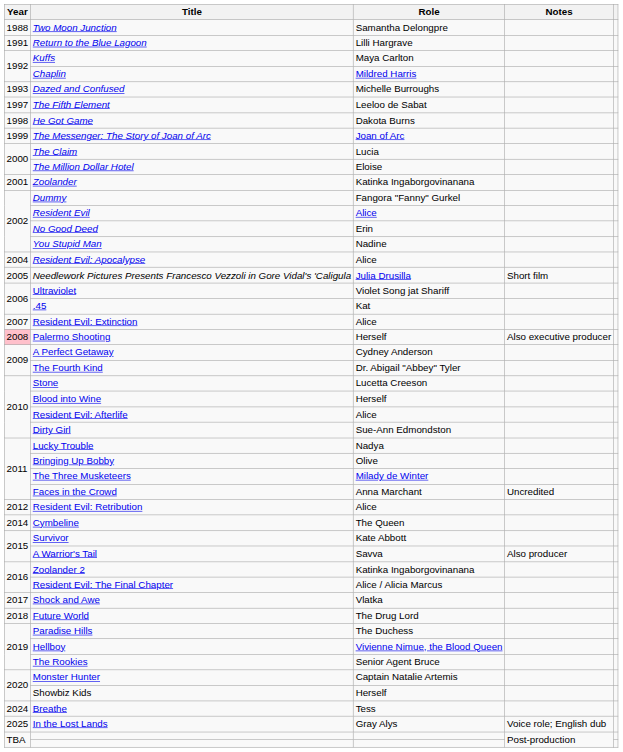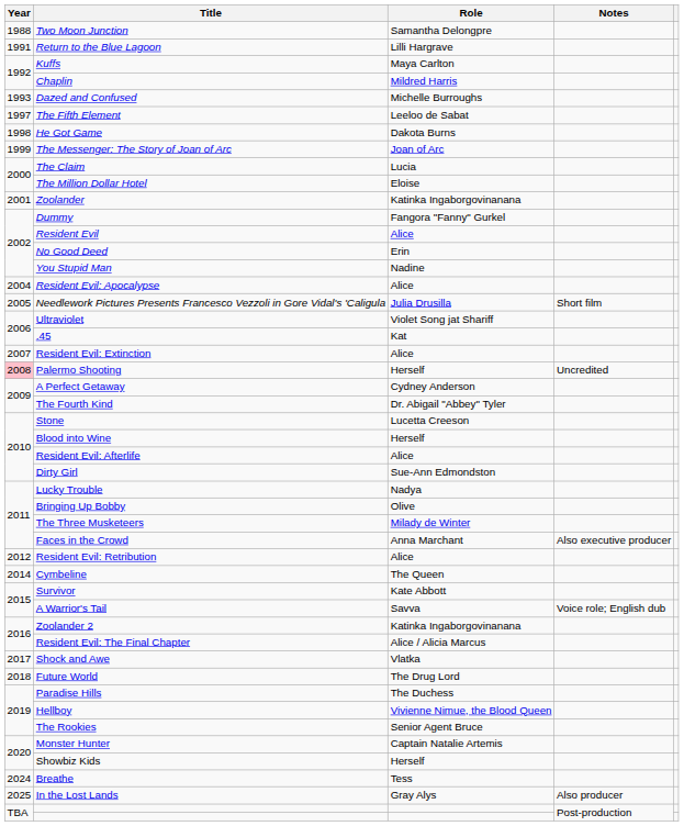 <table class="wikitable sortable">
 <tr>
 <th scope="col">Year</th>
 <th scope="col">Title</th>
 <th scope="col">Role</th>
 <th scope="col" class="unsortable">Notes</th>
 <th scope="col" class="unsortable"></th>
 </tr>
 <tr>
 <td>1988</td>
 <td><em><a href='#'>Two Moon Junction</a></em></td>
 <td>Samantha Delongpre</td>
 <td></td>
 <td></td>
 </tr>
 <tr>
 <td>1991</td>
 <td><em><a href='#'>Return to the Blue Lagoon</a></em></td>
 <td>Lilli Hargrave</td>
 <td></td>
 <td style="text-align:center;"></td>
 </tr>
 <tr>
 <td rowspan="2">1992</td>
 <td><em><a href='#'>Kuffs</a></em></td>
 <td>Maya Carlton</td>
 <td></td>
 <td></td>
 </tr>
 <tr>
 <td><em><a href='#'>Chaplin</a></em></td>
 <td><a href='#'>Mildred Harris</a></td>
 <td></td>
 <td></td>
 </tr>
 <tr>
 <td>1993</td>
 <td><em><a href='#'>Dazed and Confused</a></em></td>
 <td>Michelle Burroughs</td>
 <td></td>
 <td></td>
 </tr>
 <tr>
 <td>1997</td>
 <td><em><a href='#'>The Fifth Element</a></em></td>
 <td>Leeloo de Sabat</td>
 <td></td>
 <td style="text-align:center;"></td>
 </tr>
 <tr>
 <td>1998</td>
 <td><em><a href='#'>He Got Game</a></em></td>
 <td>Dakota Burns</td>
 <td></td>
 <td style="text-align:center;"></td>
 </tr>
 <tr>
 <td>1999</td>
 <td><em><a href='#'>The Messenger: The Story of Joan of Arc</a></em></td>
 <td><a href='#'>Joan of Arc</a></td>
 <td></td>
 <td></td>
 </tr>
 <tr>
 <td rowspan="2">2000</td>
 <td><em><a href='#'>The Claim</a></em></td>
 <td>Lucia</td>
 <td></td>
 <td></td>
 </tr>
 <tr>
 <td><em><a href='#'>The Million Dollar Hotel</a></em></td>
 <td>Eloise</td>
 <td></td>
 <td></td>
 </tr>
 <tr>
 <td>2001</td>
 <td><em><a href='#'>Zoolander</a></em></td>
 <td>Katinka Ingaborgovinanana</td>
 <td></td>
 <td style="text-align:center;"></td>
 </tr>
 <tr>
 <td rowspan="4">2002</td>
 <td><em><a href='#'>Dummy</a></em></td>
 <td>Fangora "Fanny" Gurkel</td>
 <td></td>
 <td></td>
 </tr>
 <tr>
 <td><em><a href='#'>Resident Evil</a></em></td>
 <td><a href='#'>Alice</a></td>
 <td></td>
 <td></td>
 </tr>
 <tr>
 <td><em><a href='#'>No Good Deed</a></em></td>
 <td>Erin</td>
 <td></td>
 <td></td>
 </tr>
 <tr>
 <td><em><a href='#'>You Stupid Man</a></em></td>
 <td>Nadine</td>
 <td></td>
 <td></td>
 </tr>
 <tr>
 <td>2004</td>
 <td><em><a href='#'>Resident Evil: Apocalypse</a></em></td>
 <td>Alice</td>
 <td></td>
 <td></td>
 </tr>
 <tr>
 <td>2005</td>
 <td><em>Needlework Pictures Presents Francesco Vezzoli in Gore Vidal's 'Caligula<strong></td>
 <td><a href='#'>Julia Drusilla</a></td>
 <td>Short film</td>
 <td></td>
 </tr>
 <tr>
 <td rowspan="2">2006</td>
 <td></em><a href='#'>Ultraviolet</a><em></td>
 <td>Violet Song jat Shariff</td>
 <td></td>
 <td style="text-align:center;"></td>
 </tr>
 <tr>
 <td></em><a href='#'>.45</a><em></td>
 <td>Kat</td>
 <td></td>
 <td></td>
 </tr>
 <tr>
 <td>2007</td>
 <td></em><a href='#'>Resident Evil: Extinction</a><em></td>
 <td>Alice</td>
 <td></td>
 <td style="text-align:center;"></td>
 </tr>
 <tr>
 <td style="background: pink;">2008</td>
 <td></em><a href='#'>Palermo Shooting</a><em></td>
 <td>Herself</td>
-<td>Also executive producer</td>
+<td>Uncredited</td>
 <td></td>
 </tr>
 <tr>
 <td rowspan="2">2009</td>
 <td></em><a href='#'>A Perfect Getaway</a><em></td>
 <td>Cydney Anderson</td>
 <td></td>
 <td style="text-align:center;"></td>
 </tr>
 <tr>
 <td></em><a href='#'>The Fourth Kind</a><em></td>
 <td>Dr. Abigail "Abbey" Tyler</td>
 <td></td>
 <td style="text-align:center;"></td>
 </tr>
 <tr>
 <td rowspan="4">2010</td>
 <td></em><a href='#'>Stone</a><em></td>
 <td>Lucetta Creeson</td>
 <td></td>
 <td></td>
 </tr>
 <tr>
 <td></em><a href='#'>Blood into Wine</a><em></td>
 <td>Herself</td>
 <td></td>
 <td></td>
 </tr>
 <tr>
 <td></em><a href='#'>Resident Evil: Afterlife</a><em></td>
 <td>Alice</td>
 <td></td>
 <td style="text-align:center;"></td>
 </tr>
 <tr>
 <td></em><a href='#'>Dirty Girl</a><em></td>
 <td>Sue-Ann Edmondston</td>
 <td></td>
 <td style="text-align:center;"></td>
 </tr>
 <tr>
 <td rowspan="4">2011</td>
 <td></em><a href='#'>Lucky Trouble</a><em></td>
 <td>Nadya</td>
 <td></td>
 <td></td>
 </tr>
 <tr>
 <td></em><a href='#'>Bringing Up Bobby</a><em></td>
 <td>Olive</td>
 <td></td>
 <td style="text-align:center;"></td>
 </tr>
 <tr>
 <td></em><a href='#'>The Three Musketeers</a><em></td>
 <td><a href='#'>Milady de Winter</a></td>
 <td></td>
 <td style="text-align:center;"></td>
 </tr>
 <tr>
 <td></em><a href='#'>Faces in the Crowd</a><em></td>
 <td>Anna Marchant</td>
-<td>Uncredited</td>
+<td>Also executive producer</td>
 <td style="text-align:center;"></td>
 </tr>
 <tr>
 <td>2012</td>
 <td></em><a href='#'>Resident Evil: Retribution</a><em></td>
 <td>Alice</td>
 <td></td>
 <td style="text-align:center;"></td>
 </tr>
 <tr>
 <td>2014</td>
 <td></em><a href='#'>Cymbeline</a><em></td>
 <td>The Queen</td>
 <td></td>
 <td style="text-align:center;"></td>
 </tr>
 <tr>
 <td rowspan="2">2015</td>
 <td></em><a href='#'>Survivor</a><em></td>
 <td>Kate Abbott</td>
 <td></td>
 <td style="text-align:center;"></td>
 </tr>
 <tr>
 <td></em><a href='#'>A Warrior's Tail</a><em></td>
 <td>Savva</td>
-<td>Also producer</td>
+<td>Voice role; English dub</td>
 <td></td>
 </tr>
 <tr>
 <td rowspan="2">2016</td>
 <td></em><a href='#'>Zoolander 2</a><em></td>
 <td>Katinka Ingaborgovinanana</td>
 <td></td>
 <td style="text-align:center;"></td>
 </tr>
 <tr>
 <td></em><a href='#'>Resident Evil: The Final Chapter</a><em></td>
 <td>Alice / Alicia Marcus</td>
 <td></td>
 <td style="text-align:center;"></td>
 </tr>
 <tr>
 <td>2017</td>
 <td></em><a href='#'>Shock and Awe</a><em></td>
 <td>Vlatka</td>
 <td></td>
 <td style="text-align:center;"></td>
 </tr>
 <tr>
 <td>2018</td>
 <td></em><a href='#'>Future World</a><em></td>
 <td>The Drug Lord</td>
 <td></td>
 <td style="text-align:center;"></td>
 </tr>
 <tr>
 <td rowspan="3">2019</td>
 <td></em><a href='#'>Paradise Hills</a><em></td>
 <td>The Duchess</td>
 <td></td>
 <td style="text-align:center;"></td>
 </tr>
 <tr>
 <td></em><a href='#'>Hellboy</a><em></td>
 <td><a href='#'>Vivienne Nimue, the Blood Queen</a></td>
 <td></td>
 <td style="text-align:center;"></td>
 </tr>
 <tr>
 <td></em><a href='#'>The Rookies</a><em></td>
 <td>Senior Agent Bruce</td>
 <td></td>
 <td></td>
 </tr>
 <tr>
 <td rowspan="2">2020</td>
 <td></em><a href='#'>Monster Hunter</a><em></td>
 <td>Captain Natalie Artemis</td>
 <td></td>
 <td style="text-align:center;"></td>
 </tr>
 <tr>
 <td></em>Showbiz Kids<em></td>
 <td>Herself</td>
 <td></td>
 <td></td>
 </tr>
 <tr>
 <td>2024</td>
 <td></em><a href='#'>Breathe</a><em></td>
 <td>Tess</td>
 <td></td>
 <td style="text-align:center;"></td>
 </tr>
 <tr>
 <td>2025</td>
 <td></em><a href='#'>In the Lost Lands</a><em></td>
 <td>Gray Alys</td>
-<td>Voice role; English dub</td>
+<td>Also producer</td>
 <td></td>
 </tr>
 <tr>
 <td rowspan="2">TBA</td>
 <td></td>
 <td></td>
 <td rowspan="2">Post-production</td>
 <td></td>
 </tr>
 <tr>
 <td></td>
 <td></td>
 <td></td>
 </tr>
 </table>
